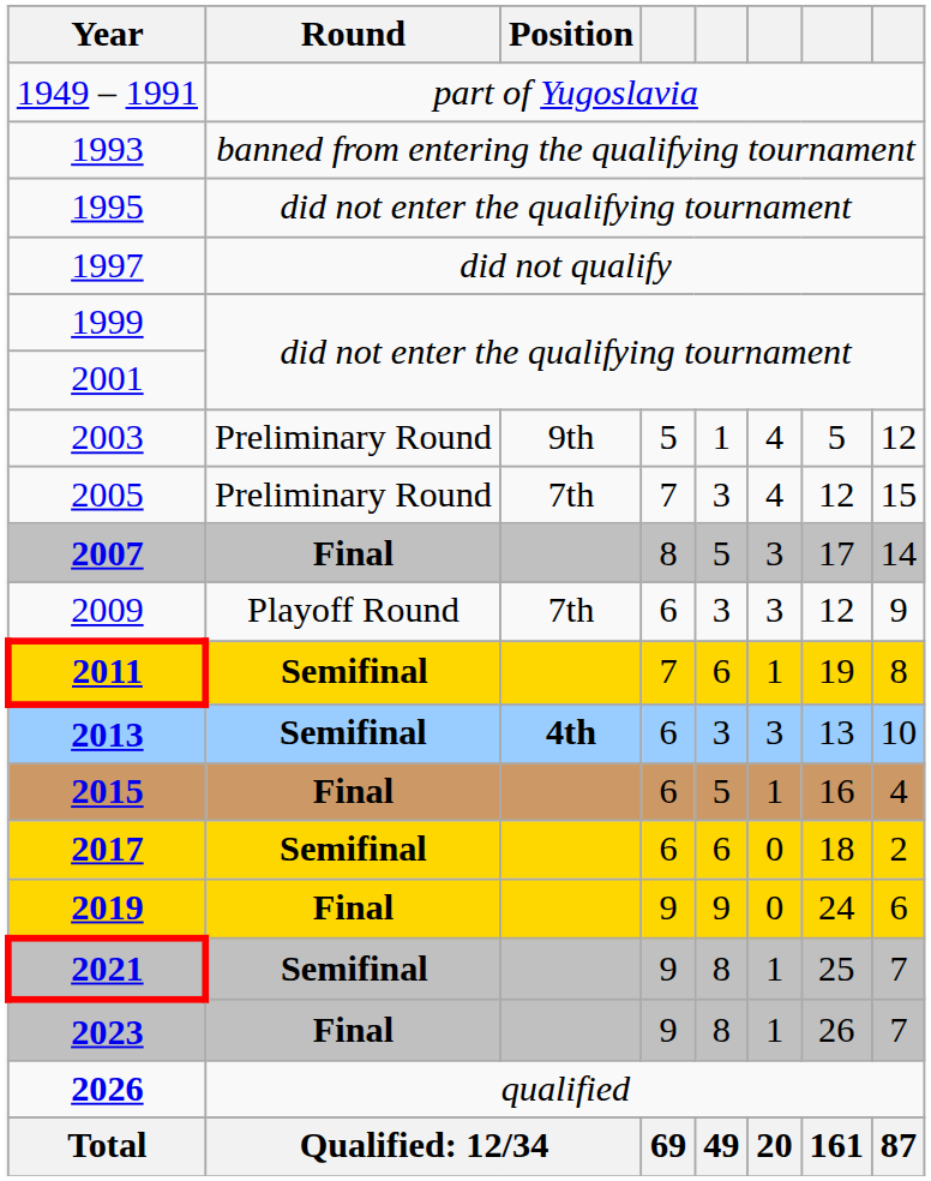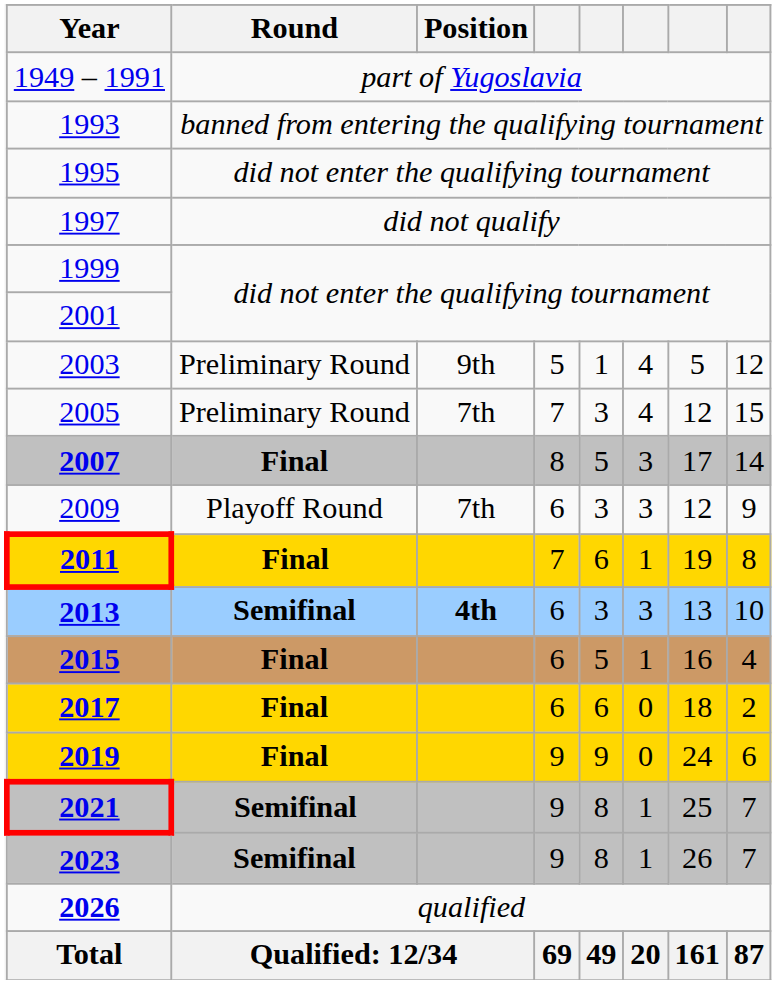 <table class="wikitable" style="text-align: center;">
 <tr>
 <th>Year</th>
 <th>Round</th>
 <th>Position</th>
 <th width="15"></th>
 <th width="15"></th>
 <th width="15"></th>
 <th></th>
 <th></th>
 </tr>
 <tr>
 <td><a href='#'>1949</a> – <a href='#'>1991</a></td>
 <td colspan="7" rowspan="1"><em>part of <a href='#'>Yugoslavia</a></em></td>
 </tr>
 <tr>
 <td> <a href='#'>1993</a></td>
 <td colspan="7" rowspan="1"><em>banned from entering the qualifying tournament</em></td>
 </tr>
 <tr>
 <td> <a href='#'>1995</a></td>
 <td colspan="7" rowspan="1"><em>did not enter the qualifying tournament</em></td>
 </tr>
 <tr>
 <td> <a href='#'>1997</a></td>
 <td colspan="7" rowspan="1"><em>did not qualify</em></td>
 </tr>
 <tr>
 <td> <a href='#'>1999</a></td>
 <td colspan="7" rowspan="2"><em>did not enter the qualifying tournament</em></td>
 </tr>
 <tr>
 <td> <a href='#'>2001</a></td>
 </tr>
 <tr>
 <td> <a href='#'>2003</a></td>
 <td>Preliminary Round</td>
 <td>9th</td>
 <td>5</td>
 <td>1</td>
 <td>4</td>
 <td>5</td>
 <td>12</td>
 </tr>
 <tr>
 <td> <a href='#'>2005</a></td>
 <td>Preliminary Round</td>
 <td>7th</td>
 <td>7</td>
 <td>3</td>
 <td>4</td>
 <td>12</td>
 <td>15</td>
 </tr>
 <tr style="background:silver;">
 <td> <strong><a href='#'>2007</a></strong></td>
 <td><strong>Final</strong></td>
 <td></td>
 <td>8</td>
 <td>5</td>
 <td>3</td>
 <td>17</td>
 <td>14</td>
 </tr>
 <tr>
 <td> <a href='#'>2009</a></td>
 <td>Playoff Round</td>
 <td>7th</td>
 <td>6</td>
 <td>3</td>
 <td>3</td>
 <td>12</td>
 <td>9</td>
 </tr>
 <tr style="background:gold;">
 <td style="border: 3px solid red"> <strong><a href='#'>2011</a></strong></td>
-<td><strong>Semifinal</strong></td>
+<td><strong>Final</strong></td>
 <td></td>
 <td>7</td>
 <td>6</td>
 <td>1</td>
 <td>19</td>
 <td>8</td>
 </tr>
 <tr style="background:#9acdff;">
 <td> <strong><a href='#'>2013</a></strong></td>
 <td><strong>Semifinal</strong></td>
 <td><strong>4th</strong></td>
 <td>6</td>
 <td>3</td>
 <td>3</td>
 <td>13</td>
 <td>10</td>
 </tr>
 <tr style="background:#c96;">
 <td> <strong><a href='#'>2015</a></strong></td>
 <td><strong>Final</strong></td>
 <td></td>
 <td>6</td>
 <td>5</td>
 <td>1</td>
 <td>16</td>
 <td>4</td>
 </tr>
 <tr style="background:gold;">
 <td> <strong><a href='#'>2017</a></strong></td>
-<td><strong>Semifinal</strong></td>
+<td><strong>Final</strong></td>
 <td></td>
 <td>6</td>
 <td>6</td>
 <td>0</td>
 <td>18</td>
 <td>2</td>
 </tr>
 <tr style="background:gold;">
 <td> <strong><a href='#'>2019</a></strong></td>
 <td><strong>Final</strong></td>
 <td></td>
 <td>9</td>
 <td>9</td>
 <td>0</td>
 <td>24</td>
 <td>6</td>
 </tr>
 <tr style="background:silver;">
 <td style="border: 3px solid red"><strong> <a href='#'>2021</a></strong></td>
 <td><strong>Semifinal</strong></td>
 <td></td>
 <td>9</td>
 <td>8</td>
 <td>1</td>
 <td>25</td>
 <td>7</td>
 </tr>
 <tr style="background:silver;">
 <td> <strong><a href='#'>2023</a></strong></td>
-<td><strong>Final</strong></td>
+<td><strong>Semifinal</strong></td>
 <td></td>
 <td>9</td>
 <td>8</td>
 <td>1</td>
 <td>26</td>
 <td>7</td>
 </tr>
 <tr>
 <td> <strong><a href='#'>2026</a></strong></td>
 <td colspan="7" rowspan="1"><em>qualified</em></td>
 </tr>
 <tr>
 <th>Total</th>
 <th colspan="2">Qualified: 12/34</th>
 <th>69</th>
 <th>49</th>
 <th>20</th>
 <th>161</th>
 <th>87</th>
 </tr>
 </table>
